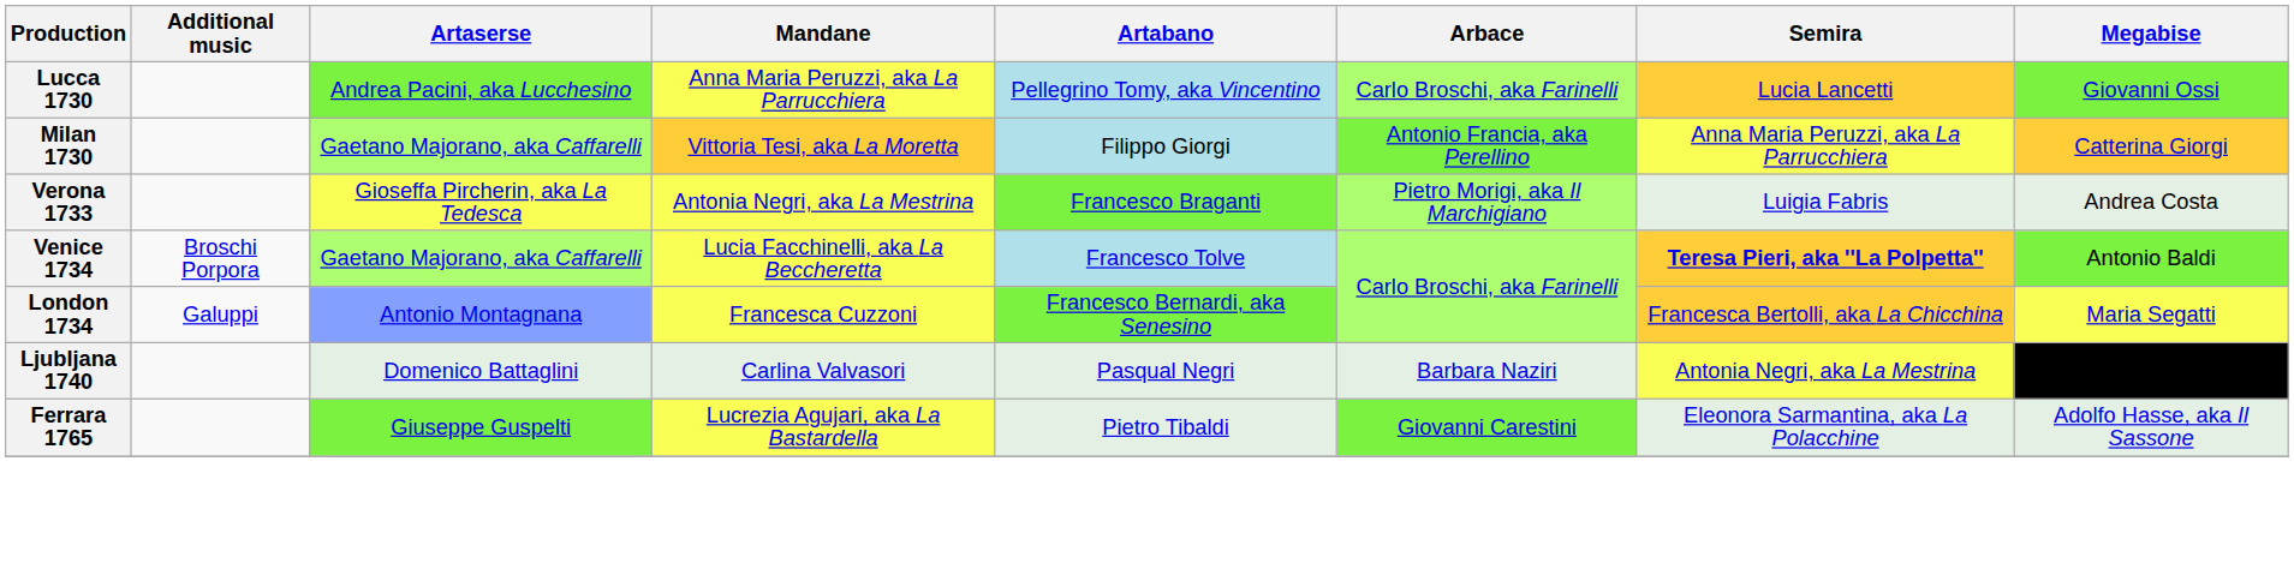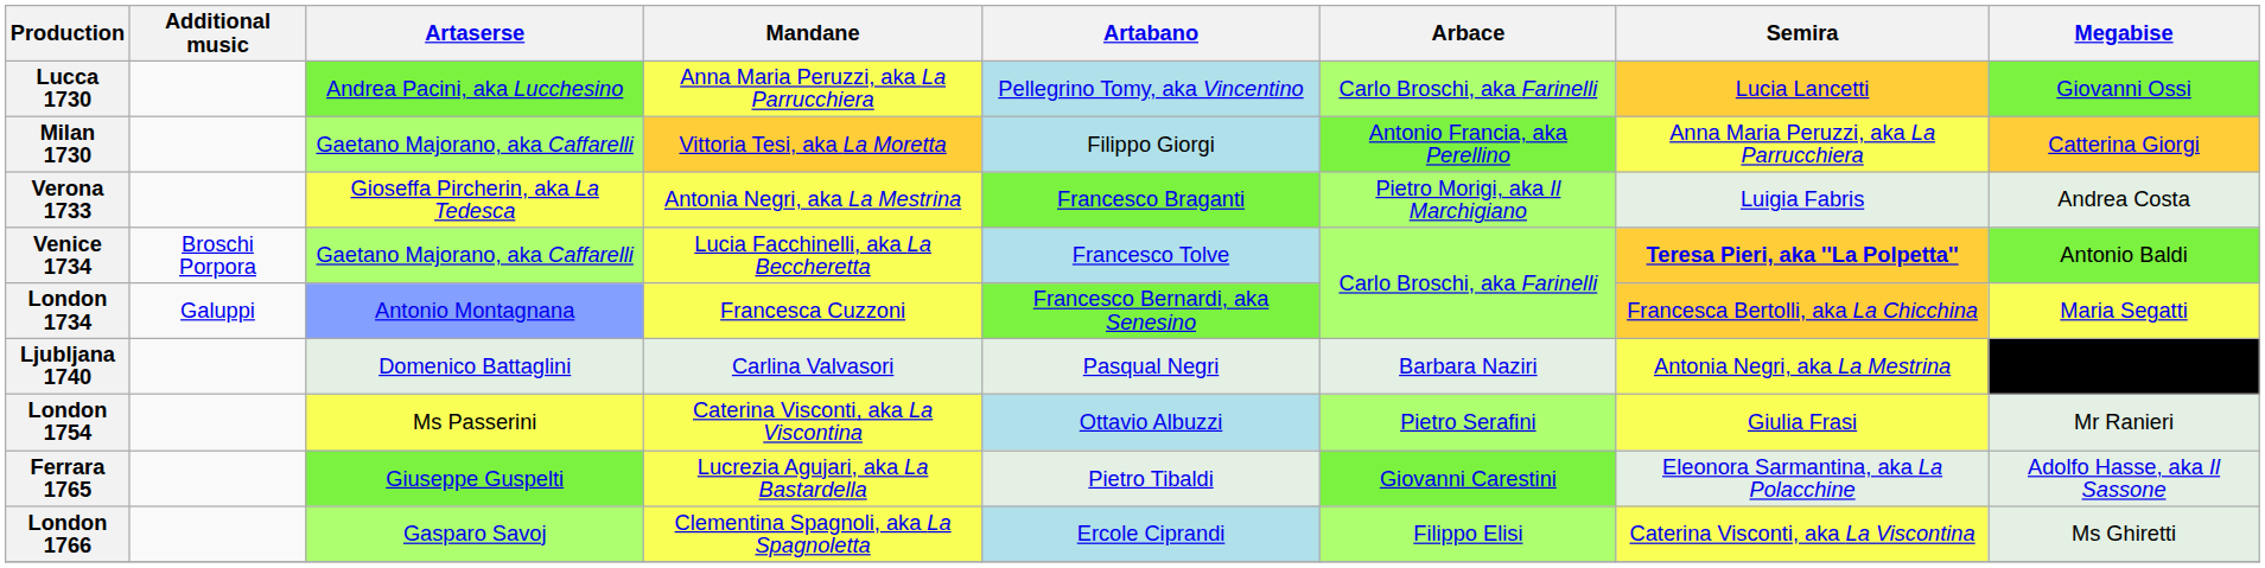 <table class="wikitable" style="text-align:center; font-size:95%; line-height:16px; width:100%">
 <tr>
 <th scope="col" style "width:8%">Production</th>
 <th scope="col" style "width:8%">Additional music</th>
 <th scope="col" style="width:15%"><a href='#'>Artaserse</a></th>
 <th scope="col" style="width:15%">Mandane</th>
 <th scope="col" style="width:15%"><a href='#'>Artabano</a></th>
 <th scope="col" style "width:15%">Arbace</th>
 <th scope="col" style "width:15%">Semira</th>
 <th scope="col" style "width:15%"><a href='#'>Megabise</a></th>
 </tr>
 <tr>
 <th scope="row">Lucca<br> 1730</th>
 <td></td>
 <td style="background-color: #7BF23F;"><a href='#'>Andrea Pacini, aka <em>Lucchesino</em></a></td>
 <td style="background-color: #FAFF56;"><a href='#'>Anna Maria Peruzzi, aka <em>La Parrucchiera</em></a></td>
 <td style="background-color: #B0E0E9;"><a href='#'>Pellegrino Tomy, aka <em>Vincentino</em></a></td>
 <td style="background-color: #ADFF6F;"><a href='#'>Carlo Broschi, aka <em>Farinelli</em></a></td>
 <td style="background-color: #FFCD38;"><a href='#'>Lucia Lancetti</a></td>
 <td style="background-color: #7BF23F;"><a href='#'>Giovanni Ossi</a></td>
 </tr>
 <tr>
 <th scope="row">Milan<br> 1730</th>
 <td></td>
 <td style="background-color: #ADFF6F;"><a href='#'>Gaetano Majorano, aka <em>Caffarelli</em></a></td>
 <td style="background-color: #FFCD38;"><a href='#'>Vittoria Tesi, aka <em> La Moretta</em></a></td>
 <td style="background-color: #B0E0E9;">Filippo Giorgi</td>
 <td style="background-color: #7BF23F;"><a href='#'> Antonio Francia, aka <em>Perellino</em></a></td>
 <td style="background-color: #FAFF56;"><a href='#'>Anna Maria Peruzzi, aka <em>La Parrucchiera</em></a></td>
 <td style="background-color: #FFCD38;"><a href='#'>Catterina Giorgi</a></td>
 </tr>
 <tr>
 <th scope="row">Verona<br> 1733</th>
 <td></td>
 <td style="background-color: #FAFF56;"><a href='#'>Gioseffa Pircherin, aka <em>La Tedesca</em></a></td>
 <td style="background-color: #FAFF56;"><a href='#'>Antonia Negri, aka <em>La Mestrina</em></a></td>
 <td style="background-color: #7BF23F;"><a href='#'>Francesco Braganti</a></td>
 <td style="background-color: #ADFF6F;"><a href='#'>Pietro Morigi, aka <em>Il Marchigiano</em></a></td>
 <td style="background-color: #E3F0E3;"><a href='#'>Luigia Fabris</a></td>
 <td style="background-color: #E3F0E3;">Andrea Costa</td>
 </tr>
 <tr>
 <th scope="row">Venice<br> 1734</th>
 <td><a href='#'>Broschi</a><br> <a href='#'>Porpora</a></td>
 <td style="background-color: #ADFF6F;"><a href='#'>Gaetano Majorano, aka <em>Caffarelli</em></a></td>
 <td style="background-color: #FAFF56;"><a href='#'>Lucia Facchinelli, aka <em>La Beccheretta</em></a></td>
 <td style="background-color: #B0E0E9;"><a href='#'>Francesco Tolve</a></td>
 <td rowspan="2" style="background-color: #ADFF6F;"><a href='#'>Carlo Broschi, aka <em>Farinelli</em></a></td>
 <td style="background-color: #FFCD38;"><strong><a href='#'>Teresa Pieri, aka ''La Polpetta''</a></strong></td>
 <td style="background-color: #7BF23F;">Antonio Baldi</td>
 </tr>
 <tr>
 <th scope="row">London<br> 1734</th>
 <td><a href='#'>Galuppi</a></td>
 <td style="background-color: #839FFF;"><a href='#'>Antonio Montagnana</a></td>
 <td style="background-color: #FAFF56;"><a href='#'>Francesca Cuzzoni</a></td>
 <td style="background-color: #7BF23F;"><a href='#'>Francesco Bernardi, aka <em>Senesino</em></a></td>
 <td style="background-color: #FFCD38;"><a href='#'>Francesca Bertolli, aka <em> La Chicchina</em></a></td>
 <td style="background-color: #FAFF56;"><a href='#'>Maria Segatti</a></td>
 </tr>
 <tr>
 <th scope="row">Ljubljana<br> 1740</th>
 <td></td>
 <td style="background-color: #E3F0E3;"><a href='#'>Domenico Battaglini</a></td>
 <td style="background-color: #E3F0E3;"><a href='#'>Carlina Valvasori</a></td>
 <td style="background-color: #E3F0E3;"><a href='#'>Pasqual Negri</a></td>
 <td style="background-color: #E3F0E3;"><a href='#'>Barbara Naziri</a></td>
 <td style="background-color: #FAFF56;"><a href='#'>Antonia Negri, aka <em>La Mestrina</em></a></td>
 <td style="background-color: black;"></td>
 </tr>
 <tr>
+<th scope="row">London<br> 1754</th>
+<td></td>
+<td style="background-color: #FAFF56;">Ms Passerini</td>
+<td style="background-color: #FAFF56;"><a href='#'>Caterina Visconti, aka <em>La Viscontina</em></a></td>
+<td style="background-color: #B0E0E9;"><a href='#'>Ottavio Albuzzi</a></td>
+<td style="background-color: #ADFF6F;"><a href='#'>Pietro Serafini</a></td>
+<td style="background-color: #FAFF56;"><a href='#'>Giulia Frasi</a></td>
+<td style="background-color: #E3F0E3;">Mr Ranieri</td>
+</tr>
+<tr>
 <th scope="row">Ferrara<br> 1765</th>
 <td></td>
 <td style="background-color: #7BF23F;"><a href='#'>Giuseppe Guspelti</a></td>
 <td style="background-color: #FAFF56;"><a href='#'>Lucrezia Agujari, aka <em>La Bastardella</em></a></td>
 <td style="background-color: #E3F0E3;"><a href='#'>Pietro Tibaldi</a></td>
 <td style="background-color: #7BF23F;"><a href='#'>Giovanni Carestini</a></td>
 <td style="background-color: #E3F0E3;"><a href='#'>Eleonora Sarmantina, aka <em>La Polacchine</em></a></td>
 <td style="background-color: #E3F0E3;"><a href='#'>Adolfo Hasse, aka <em>Il Sassone</em></a></td>
 </tr>
 <tr>
+<th scope="row">London<br> 1766</th>
+<td></td>
+<td style="background-color: #ADFF6F;"><a href='#'>Gasparo Savoj</a></td>
+<td style="background-color: #FAFF56;"><a href='#'>Clementina Spagnoli, aka <em>La Spagnoletta</em></a></td>
+<td style="background-color: #B0E0E9; "><a href='#'>Ercole Ciprandi</a></td>
+<td style="background-color: #ADFF6F;"><a href='#'>Filippo Elisi</a></td>
+<td style="background-color: #FAFF56;"><a href='#'>Caterina Visconti, aka <em>La Viscontina</em></a></td>
+<td style="background-color: #E3F0E3;">Ms Ghiretti</td>
+</tr>
+<tr>
 </tr>
 </table>
